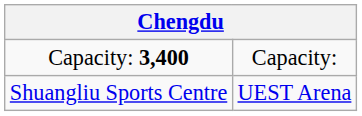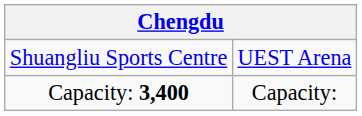 <table class="wikitable" style="text-align:center;">
 <tr>
 <th colspan=2><a href='#'>Chengdu</a></th>
 </tr>
 <tr>
+<td><a href='#'>Shuangliu Sports Centre</a></td>
+<td><a href='#'>UEST Arena</a></td>
+</tr>
+<tr>
 <td>Capacity: <strong>3,400</strong></td>
 <td>Capacity:</td>
 </tr>
-<tr>
-<td><a href='#'>Shuangliu Sports Centre</a></td>
-<td><a href='#'>UEST Arena</a></td>
-</tr>
 </table>
